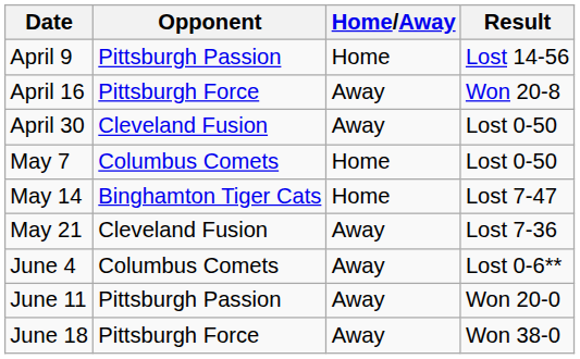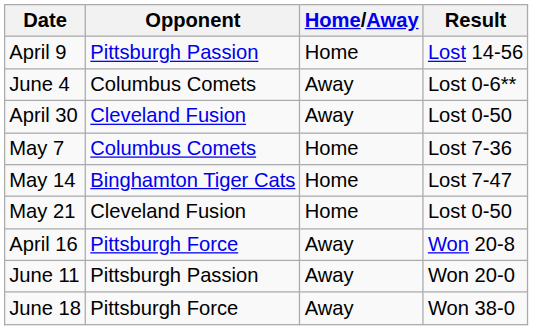 <table class="wikitable">
 <tr>
 <th>Date</th>
 <th>Opponent</th>
 <th><a href='#'>Home</a>/<a href='#'>Away</a></th>
 <th>Result</th>
 </tr>
 <tr>
 <td>April 9</td>
 <td><a href='#'>Pittsburgh Passion</a></td>
 <td>Home</td>
 <td><a href='#'>Lost</a> 14-56</td>
 </tr>
 <tr>
-<td>April 16</td>
-<td><a href='#'>Pittsburgh Force</a></td>
+<td>June 4</td>
+<td>Columbus Comets</td>
 <td>Away</td>
-<td><a href='#'>Won</a> 20-8</td>
+<td>Lost 0-6**</td>
 </tr>
 <tr>
 <td>April 30</td>
 <td><a href='#'>Cleveland Fusion</a></td>
 <td>Away</td>
 <td>Lost 0-50</td>
 </tr>
 <tr>
 <td>May 7</td>
 <td><a href='#'>Columbus Comets</a></td>
 <td>Home</td>
-<td>Lost 0-50</td>
+<td>Lost 7-36</td>
 </tr>
 <tr>
 <td>May 14</td>
 <td><a href='#'>Binghamton Tiger Cats</a></td>
 <td>Home</td>
 <td>Lost 7-47</td>
 </tr>
 <tr>
 <td>May 21</td>
 <td>Cleveland Fusion</td>
-<td>Away</td>
-<td>Lost 7-36</td>
+<td>Home</td>
+<td>Lost 0-50</td>
 </tr>
 <tr>
-<td>June 4</td>
-<td>Columbus Comets</td>
+<td>April 16</td>
+<td><a href='#'>Pittsburgh Force</a></td>
 <td>Away</td>
-<td>Lost 0-6**</td>
+<td><a href='#'>Won</a> 20-8</td>
 </tr>
 <tr>
 <td>June 11</td>
 <td>Pittsburgh Passion</td>
 <td>Away</td>
 <td>Won 20-0</td>
 </tr>
 <tr>
 <td>June 18</td>
 <td>Pittsburgh Force</td>
 <td>Away</td>
 <td>Won 38-0</td>
 </tr>
 </table>
